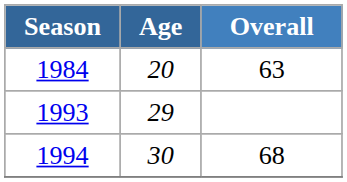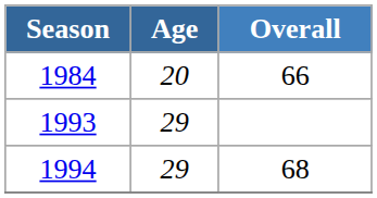 <table class="wikitable" style="font-size:95%; text-align:center; border:grey solid 1px; border-collapse:collapse; background:#ffffff;">
 <tr>
 <th style="background-color:#369; color:white; width:60px;"> Season </th>
 <th style="background-color:#369; color:white; width:40px;"> Age </th>
 <th style="background-color:#4180be; color:white; width:75px;">Overall</th>
 </tr>
 <tr>
 <td><a href='#'>1984</a></td>
 <td><em>20</em></td>
-<td>63</td>
+<td>66</td>
 </tr>
 <tr>
 <td><a href='#'>1993</a></td>
 <td><em>29</em></td>
 <td></td>
 </tr>
 <tr>
 <td><a href='#'>1994</a></td>
-<td><em>30</em></td>
+<td><em>29</em></td>
 <td>68</td>
 </tr>
 <tr>
 </tr>
 </table>
